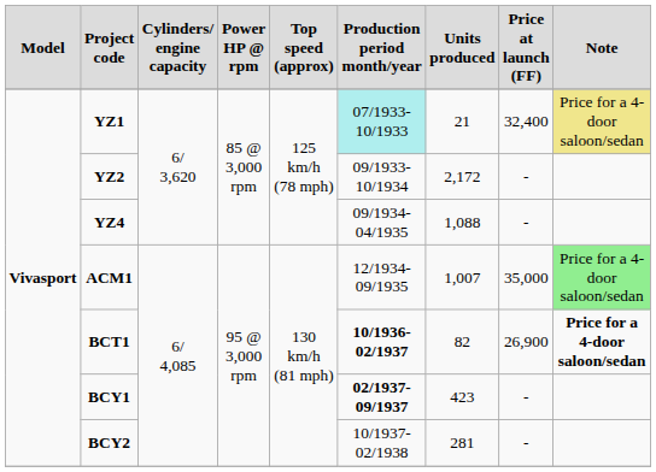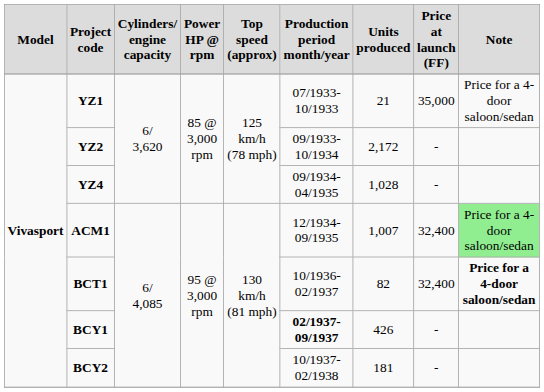 <table class="wikitable" style="text-align:center; font-size:95%;">
 <tr>
 <th style="background:#DCDCDC" align="center" valign="middle">Model</th>
 <th style="background:#DCDCDC" align="center" valign="middle">Project code</th>
 <th style="background:#DCDCDC" align="center" valign="middle">Cylinders/<br>engine capacity</th>
 <th style="background:#DCDCDC" align="center" valign="middle">Power<br>HP @ rpm</th>
 <th style="background:#DCDCDC" align="center" valign="middle">Top speed (approx)</th>
 <th style="background:#DCDCDC" align="center" valign="middle">Production period<br>month/year</th>
 <th style="background:#DCDCDC" align="center" valign="middle">Units produced</th>
 <th style="background:#DCDCDC" align="center" valign="middle">Price at<br>launch (FF)</th>
 <th style="background:#DCDCDC" align="center" valign="middle">Note</th>
 </tr>
 <tr>
 </tr>
 <tr>
 <td rowspan="7"><strong>Vivasport</strong></td>
 <td><strong>YZ1</strong></td>
 <td rowspan="3">6/<br>3,620</td>
 <td rowspan="3">85 @ 3,000 rpm</td>
 <td rowspan="3">125 km/h<br>(78 mph)</td>
-<td style="background: paleturquoise;">07/1933-10/1933</td>
+<td>07/1933-10/1933</td>
 <td>21</td>
-<td>32,400</td>
-<td style="background: khaki;">Price for a 4-door saloon/sedan</td>
+<td>35,000</td>
+<td>Price for a 4-door saloon/sedan</td>
 </tr>
 <tr>
 <td><strong>YZ2</strong></td>
 <td>09/1933-10/1934</td>
 <td>2,172</td>
 <td>-</td>
 <td></td>
 </tr>
 <tr>
 <td><strong>YZ4</strong></td>
 <td>09/1934-04/1935</td>
-<td>1,088</td>
+<td>1,028</td>
 <td>-</td>
 <td></td>
 </tr>
 <tr>
 <td><strong>ACM1</strong></td>
 <td rowspan="4">6/<br>4,085</td>
 <td rowspan="4">95 @ 3,000 rpm</td>
 <td rowspan="4">130 km/h<br>(81 mph)</td>
 <td>12/1934-09/1935</td>
 <td>1,007</td>
-<td>35,000</td>
+<td>32,400</td>
 <td style="background: lightgreen;">Price for a 4-door saloon/sedan</td>
 </tr>
 <tr>
 <td><strong>BCT1</strong></td>
-<td><strong>10/1936-02/1937</strong></td>
+<td>10/1936-02/1937</td>
 <td>82</td>
-<td>26,900</td>
+<td>32,400</td>
 <td><strong>Price for a 4-door saloon/sedan</strong></td>
 </tr>
 <tr>
 <td><strong>BCY1</strong></td>
 <td><strong>02/1937-09/1937</strong></td>
-<td>423</td>
+<td>426</td>
 <td>-</td>
 <td></td>
 </tr>
 <tr>
 <td><strong>BCY2</strong></td>
 <td>10/1937-02/1938</td>
-<td>281</td>
+<td>181</td>
 <td>-</td>
 <td></td>
 </tr>
 <tr>
 </tr>
 </table>
